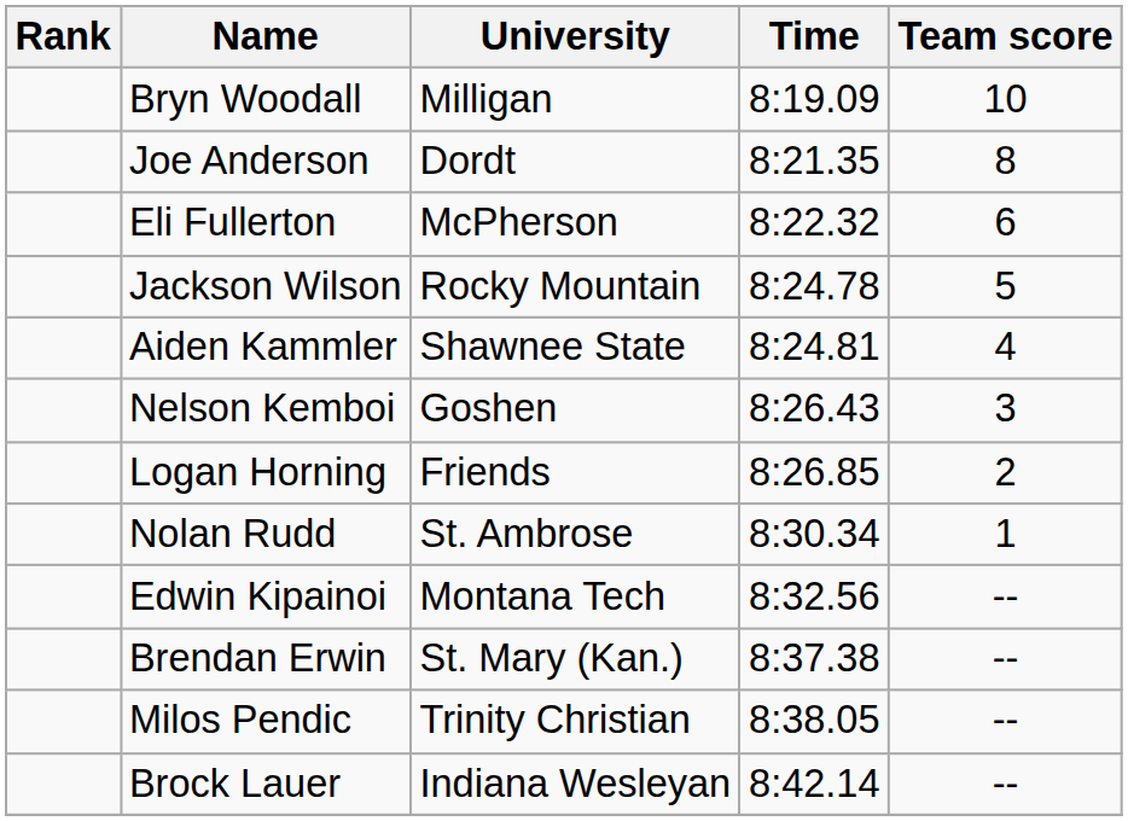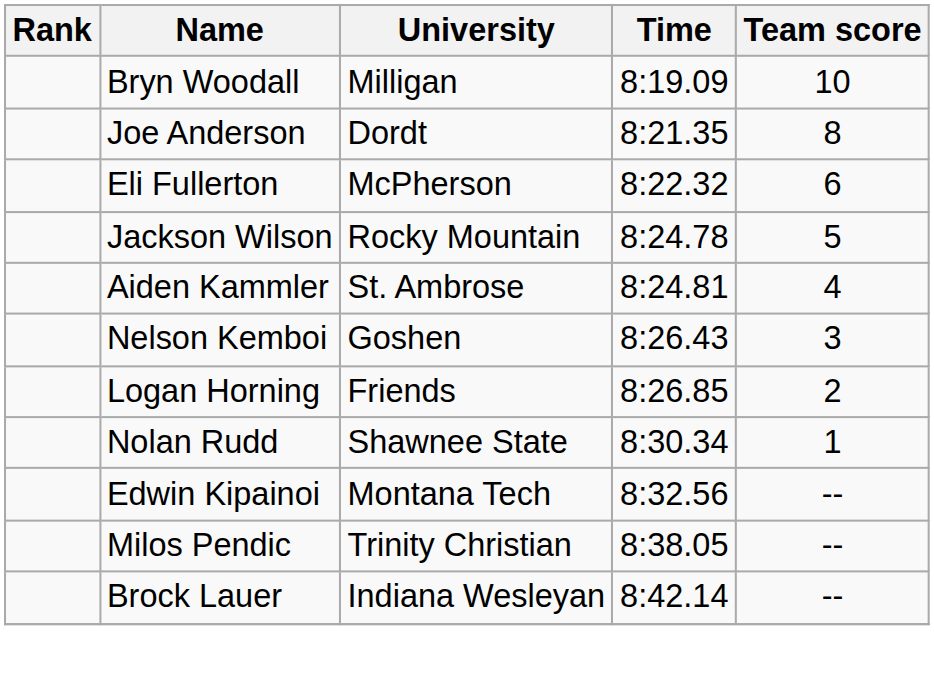 <table class="wikitable sortable" style="text-align:center">
 <tr>
 <th>Rank</th>
 <th>Name</th>
 <th>University</th>
 <th>Time</th>
 <th>Team score</th>
 </tr>
 <tr>
 <td></td>
 <td align=left>Bryn Woodall</td>
 <td align="left">Milligan</td>
 <td>8:19.09</td>
 <td>10</td>
 </tr>
 <tr>
 <td></td>
 <td align=left>Joe Anderson</td>
 <td align="left">Dordt</td>
 <td>8:21.35</td>
 <td>8</td>
 </tr>
 <tr>
 <td></td>
 <td align=left>Eli Fullerton</td>
 <td align="left">McPherson</td>
 <td>8:22.32</td>
 <td>6</td>
 </tr>
 <tr>
 <td></td>
 <td align=left>Jackson Wilson</td>
 <td align="left">Rocky Mountain</td>
 <td>8:24.78</td>
 <td>5</td>
 </tr>
 <tr>
 <td></td>
 <td align=left>Aiden Kammler</td>
-<td align="left">Shawnee State</td>
+<td align="left">St. Ambrose</td>
 <td>8:24.81</td>
 <td>4</td>
 </tr>
 <tr>
 <td></td>
 <td align=left>Nelson Kemboi</td>
 <td align="left">Goshen</td>
 <td>8:26.43</td>
 <td>3</td>
 </tr>
 <tr>
 <td></td>
 <td align=left>Logan Horning</td>
 <td align="left">Friends</td>
 <td>8:26.85</td>
 <td>2</td>
 </tr>
 <tr>
 <td></td>
 <td align=left>Nolan Rudd</td>
-<td align="left">St. Ambrose</td>
+<td align="left">Shawnee State</td>
 <td>8:30.34</td>
 <td>1</td>
 </tr>
 <tr>
 <td></td>
 <td align=left>Edwin Kipainoi</td>
 <td align="left">Montana Tech</td>
 <td>8:32.56</td>
-<td>--</td>
-</tr>
-<tr>
-<td></td>
-<td align=left>Brendan Erwin</td>
-<td align="left">St. Mary (Kan.)</td>
-<td>8:37.38</td>
 <td>--</td>
 </tr>
 <tr>
 <td></td>
 <td align=left>Milos Pendic</td>
 <td align="left">Trinity Christian</td>
 <td>8:38.05</td>
 <td>--</td>
 </tr>
 <tr>
 <td></td>
 <td align=left>Brock Lauer</td>
 <td align="left">Indiana Wesleyan</td>
 <td>8:42.14</td>
 <td>--</td>
 </tr>
 <tr>
 </tr>
 </table>
